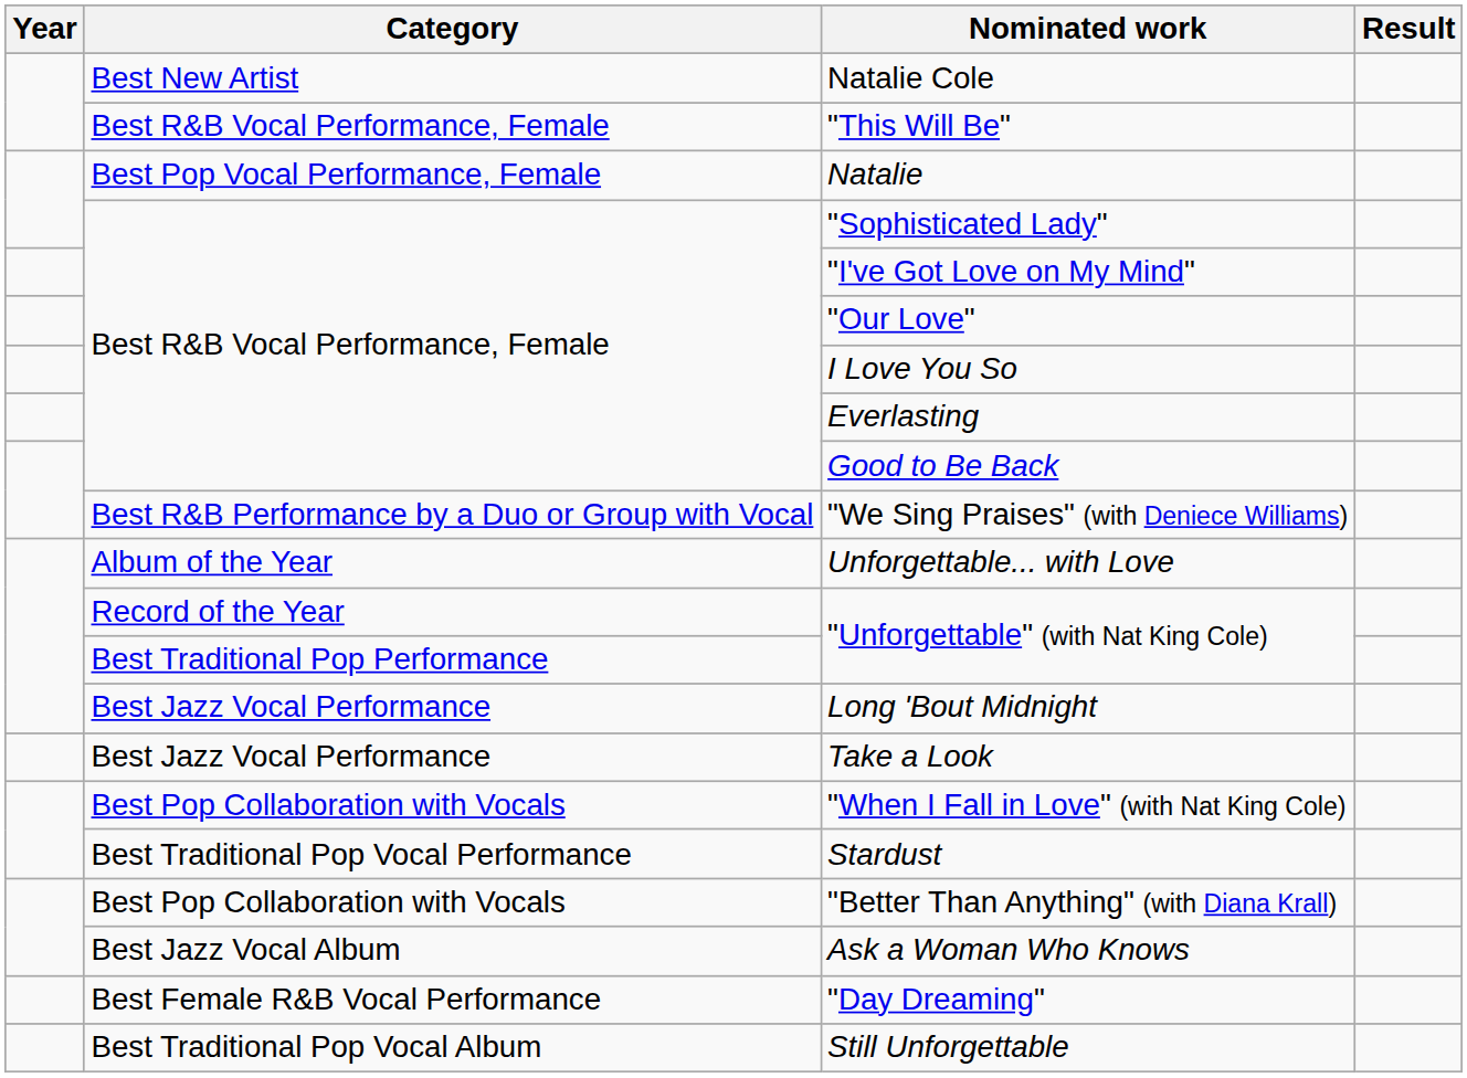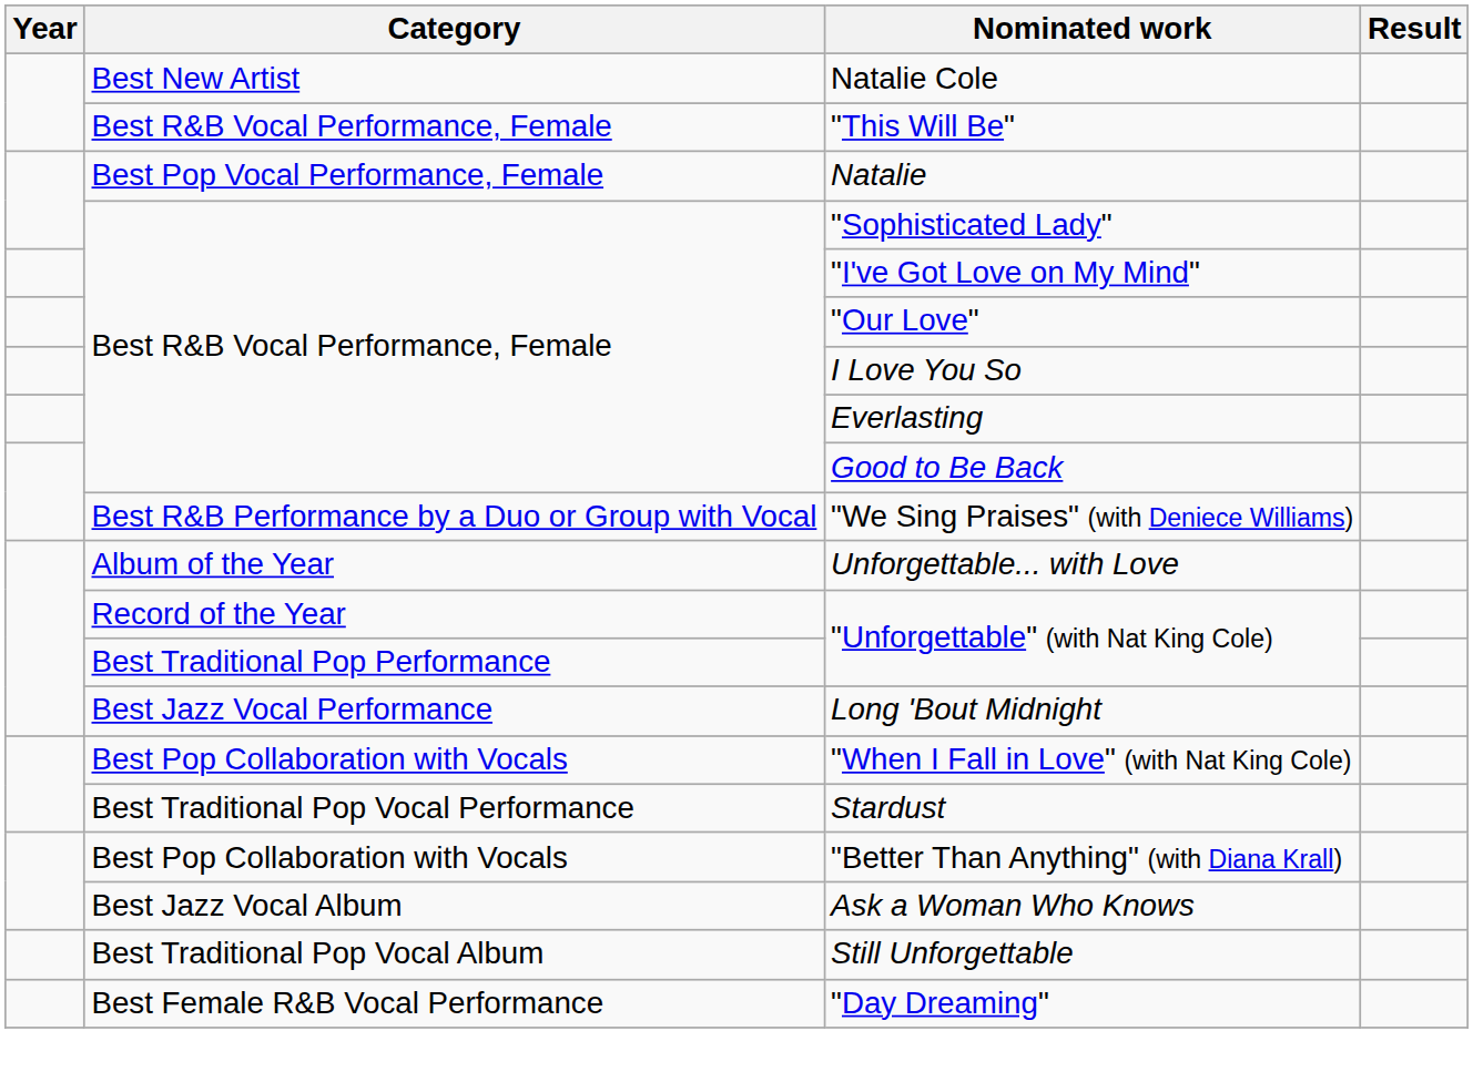 <table class="wikitable plainrowheaders">
 <tr>
 <th>Year</th>
 <th>Category</th>
 <th>Nominated work</th>
 <th>Result</th>
 </tr>
 <tr>
 <td rowspan="2"></td>
 <td><a href='#'>Best New Artist</a></td>
 <td>Natalie Cole</td>
 <td></td>
 </tr>
 <tr>
 <td><a href='#'>Best R&B Vocal Performance, Female</a></td>
 <td>"<a href='#'>This Will Be</a>"</td>
 <td></td>
 </tr>
 <tr>
 <td rowspan="2"></td>
 <td><a href='#'>Best Pop Vocal Performance, Female</a></td>
 <td><em>Natalie</em></td>
 <td></td>
 </tr>
 <tr>
 <td rowspan="6">Best R&B Vocal Performance, Female</td>
 <td>"<a href='#'>Sophisticated Lady</a>"</td>
 <td></td>
 </tr>
 <tr>
 <td></td>
 <td>"<a href='#'>I've Got Love on My Mind</a>"</td>
 <td></td>
 </tr>
 <tr>
 <td></td>
 <td>"<a href='#'>Our Love</a>"</td>
 <td></td>
 </tr>
 <tr>
 <td></td>
 <td><em>I Love You So</em></td>
 <td></td>
 </tr>
 <tr>
 <td></td>
 <td><em>Everlasting</em></td>
 <td></td>
 </tr>
 <tr>
 <td rowspan="2"></td>
 <td><em><a href='#'>Good to Be Back</a></em></td>
 <td></td>
 </tr>
 <tr>
 <td><a href='#'>Best R&B Performance by a Duo or Group with Vocal</a></td>
 <td>"We Sing Praises" <small>(with <a href='#'>Deniece Williams</a>)</small></td>
 <td></td>
 </tr>
 <tr>
 <td rowspan="4"></td>
 <td><a href='#'>Album of the Year</a></td>
 <td><em>Unforgettable... with Love</em></td>
 <td></td>
 </tr>
 <tr>
 <td><a href='#'>Record of the Year</a></td>
 <td rowspan="2">"<a href='#'>Unforgettable</a>" <small>(with Nat King Cole)</small></td>
 <td></td>
 </tr>
 <tr>
 <td><a href='#'>Best Traditional Pop Performance</a></td>
 <td></td>
 </tr>
 <tr>
 <td><a href='#'>Best Jazz Vocal Performance</a></td>
 <td><em>Long 'Bout Midnight</em></td>
 <td></td>
 </tr>
 <tr>
-<td></td>
-<td>Best Jazz Vocal Performance</td>
-<td><em>Take a Look</em></td>
-<td></td>
-</tr>
-<tr>
 <td rowspan="2"></td>
 <td><a href='#'>Best Pop Collaboration with Vocals</a></td>
 <td>"<a href='#'>When I Fall in Love</a>" <small>(with Nat King Cole)</small></td>
 <td></td>
 </tr>
 <tr>
 <td>Best Traditional Pop Vocal Performance</td>
 <td><em>Stardust</em></td>
 <td></td>
 </tr>
 <tr>
 <td rowspan="2"></td>
 <td>Best Pop Collaboration with Vocals</td>
 <td>"Better Than Anything" <small>(with <a href='#'>Diana Krall</a>)</small></td>
 <td></td>
 </tr>
 <tr>
 <td>Best Jazz Vocal Album</td>
 <td><em>Ask a Woman Who Knows</em></td>
 <td></td>
 </tr>
 <tr>
 <td></td>
+<td>Best Traditional Pop Vocal Album</td>
+<td><em>Still Unforgettable</em></td>
+<td></td>
+</tr>
+<tr>
+<td></td>
 <td>Best Female R&B Vocal Performance</td>
 <td>"<a href='#'>Day Dreaming</a>"</td>
 <td></td>
 </tr>
-<tr>
-<td></td>
-<td>Best Traditional Pop Vocal Album</td>
-<td><em>Still Unforgettable</em></td>
-<td></td>
-</tr>
 </table>
